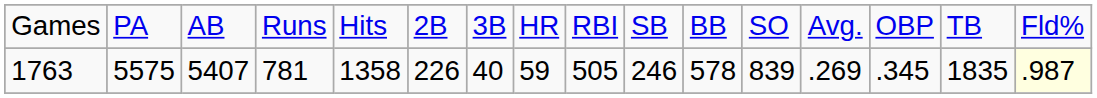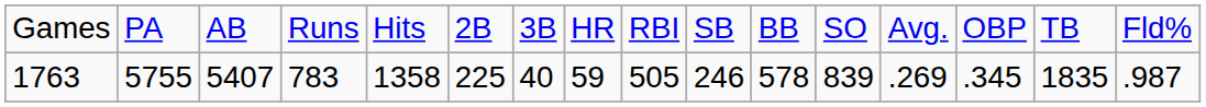 <table class="wikitable">
 <tr>
 <td>Games</td>
 <td><a href='#'>PA</a></td>
 <td><a href='#'>AB</a></td>
 <td><a href='#'>Runs</a></td>
 <td><a href='#'>Hits</a></td>
 <td><a href='#'>2B</a></td>
 <td><a href='#'>3B</a></td>
 <td><a href='#'>HR</a></td>
 <td><a href='#'>RBI</a></td>
 <td><a href='#'>SB</a></td>
 <td><a href='#'>BB</a></td>
 <td><a href='#'>SO</a></td>
 <td><a href='#'>Avg.</a></td>
 <td><a href='#'>OBP</a></td>
 <td><a href='#'>TB</a></td>
 <td><a href='#'>Fld%</a></td>
 </tr>
 <tr>
 <td>1763</td>
-<td>5575</td>
+<td>5755</td>
 <td>5407</td>
-<td>781</td>
+<td>783</td>
 <td>1358</td>
-<td>226</td>
+<td>225</td>
 <td>40</td>
 <td>59</td>
 <td>505</td>
 <td>246</td>
 <td>578</td>
 <td>839</td>
 <td>.269</td>
 <td>.345</td>
 <td>1835</td>
-<td style="background: lightyellow;">.987</td>
+<td>.987</td>
 </tr>
 </table>
